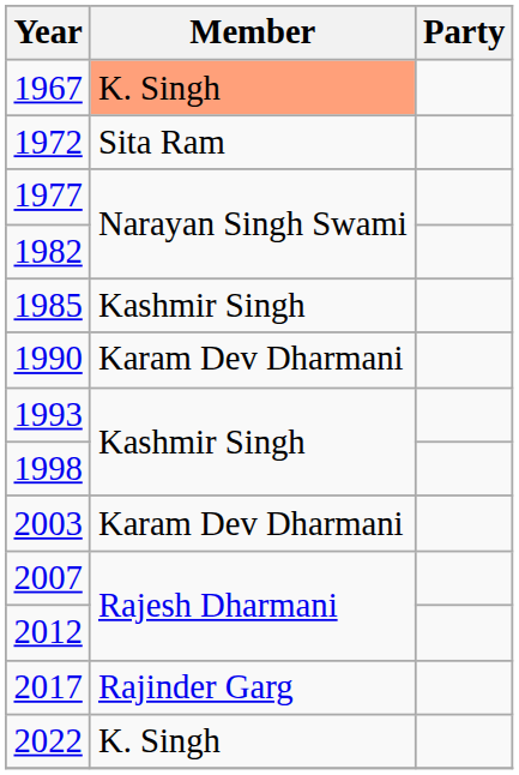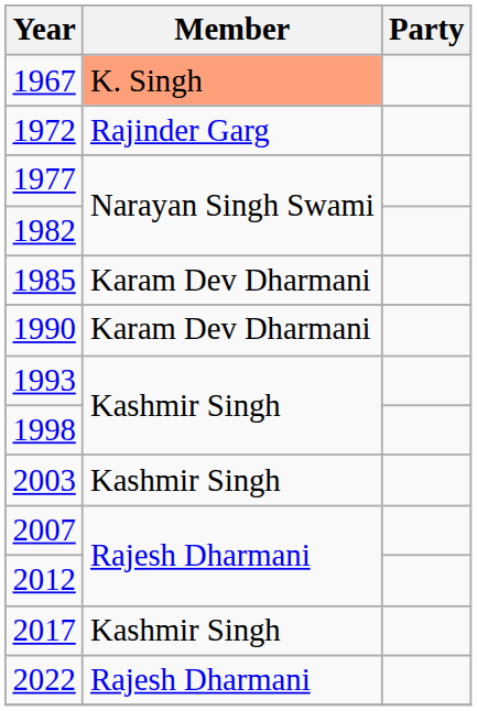 <table class="wikitable sortable">
 <tr>
 <th>Year</th>
 <th>Member</th>
 <th colspan="2">Party</th>
 </tr>
 <tr>
 <td><a href='#'>1967</a></td>
 <td style="background: lightsalmon;">K. Singh</td>
 <td></td>
 </tr>
 <tr>
 <td><a href='#'>1972</a></td>
-<td>Sita Ram</td>
+<td><a href='#'>Rajinder Garg</a></td>
 </tr>
 <tr>
 <td><a href='#'>1977</a></td>
 <td rowspan=2>Narayan Singh Swami</td>
 <td></td>
 </tr>
 <tr>
 <td><a href='#'>1982</a></td>
 <td></td>
 </tr>
 <tr>
 <td><a href='#'>1985</a></td>
-<td>Kashmir Singh</td>
+<td>Karam Dev Dharmani</td>
 <td></td>
 </tr>
 <tr>
 <td><a href='#'>1990</a></td>
 <td>Karam Dev Dharmani</td>
 <td></td>
 </tr>
 <tr>
 <td><a href='#'>1993</a></td>
 <td rowspan="2">Kashmir Singh</td>
 <td></td>
 </tr>
 <tr>
 <td><a href='#'>1998</a></td>
 </tr>
 <tr>
 <td><a href='#'>2003</a></td>
-<td>Karam Dev Dharmani</td>
+<td>Kashmir Singh</td>
 <td></td>
 </tr>
 <tr>
 <td><a href='#'>2007</a></td>
 <td rowspan="2"><a href='#'>Rajesh Dharmani</a></td>
 <td></td>
 </tr>
 <tr>
 <td><a href='#'>2012</a></td>
 </tr>
 <tr>
 <td><a href='#'>2017</a></td>
-<td><a href='#'>Rajinder Garg</a></td>
+<td>Kashmir Singh</td>
 <td></td>
 </tr>
 <tr>
 <td><a href='#'>2022</a></td>
-<td>K. Singh</td>
+<td><a href='#'>Rajesh Dharmani</a></td>
 <td></td>
 </tr>
 <tr>
 </tr>
 </table>
